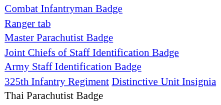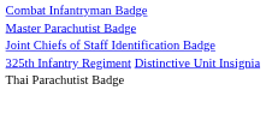 <table>
 <tr>
 <td></td>
 <td><a href='#'>Combat Infantryman Badge</a></td>
-</tr>
-<tr>
-<td></td>
-<td><a href='#'>Ranger tab</a></td>
 </tr>
 <tr>
 <td></td>
 <td><a href='#'>Master Parachutist Badge</a></td>
 </tr>
 <tr>
 <td></td>
 <td><a href='#'>Joint Chiefs of Staff Identification Badge</a></td>
 </tr>
 <tr>
 <td></td>
-<td><a href='#'>Army Staff Identification Badge</a></td>
-</tr>
-<tr>
-<td></td>
 <td><a href='#'>325th Infantry Regiment</a> <a href='#'>Distinctive Unit Insignia</a></td>
 </tr>
 <tr>
 <td></td>
 <td>Thai Parachutist Badge</td>
 </tr>
 </table>
